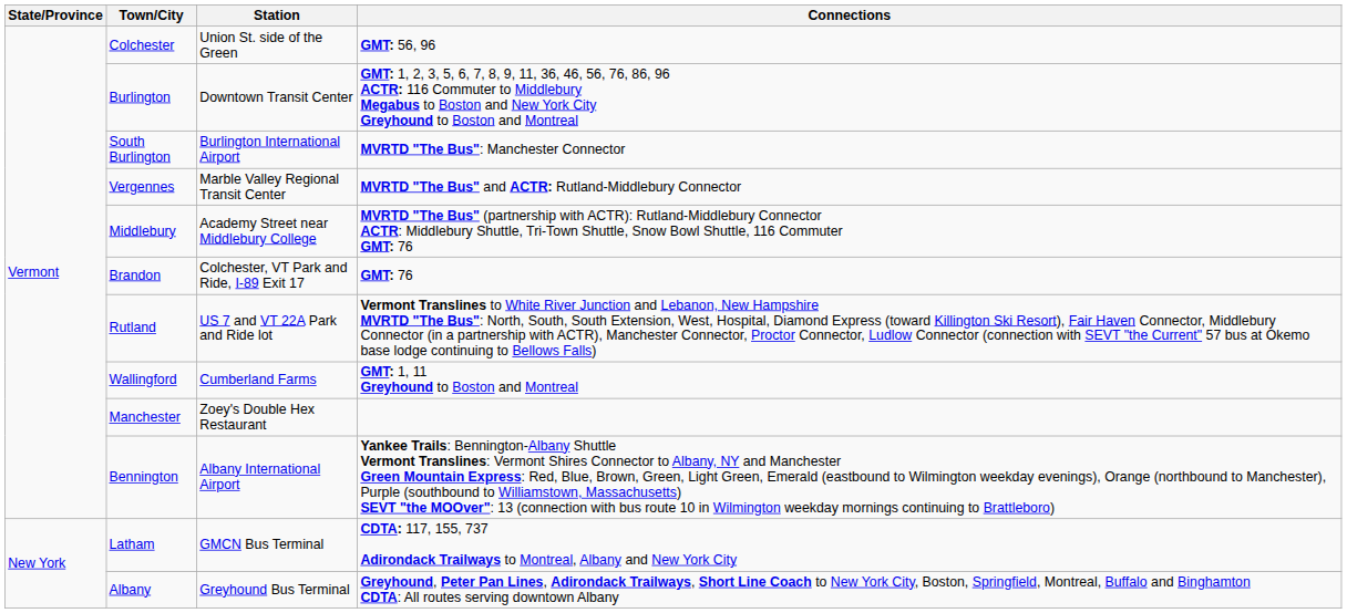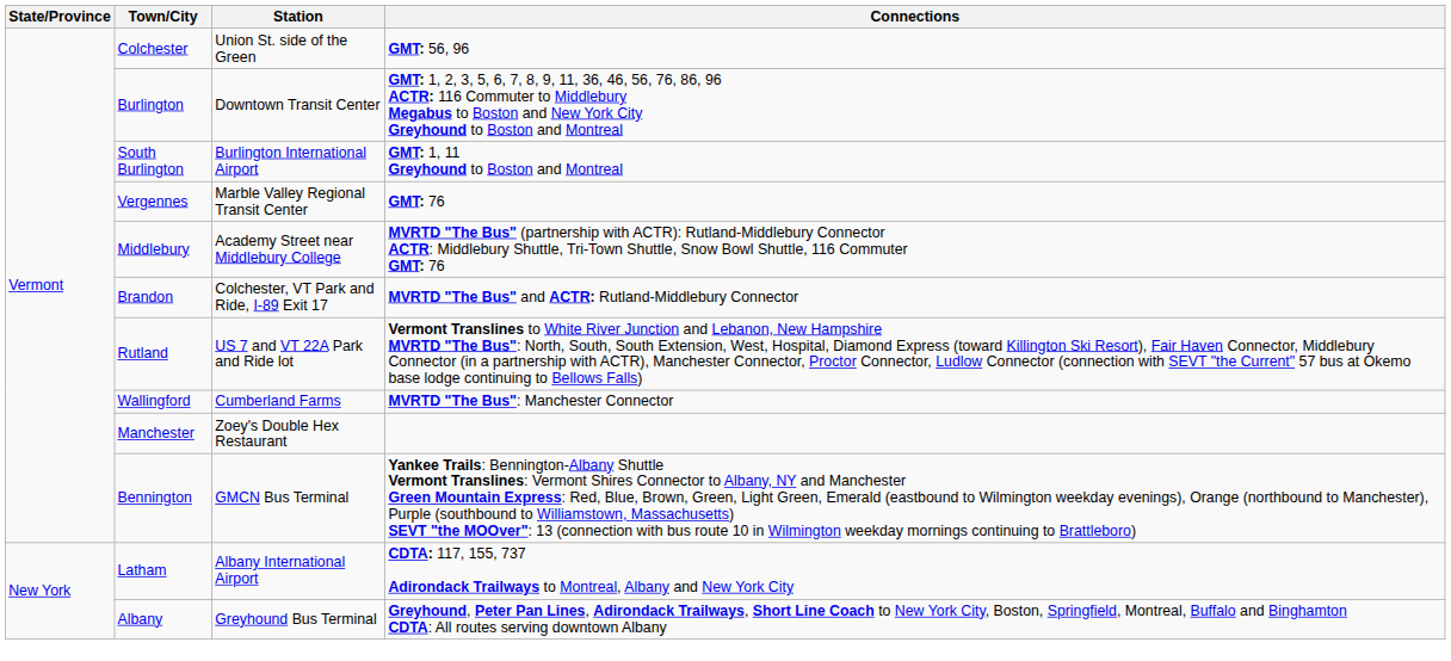 <table class="wikitable">
 <tr>
 <th>State/Province</th>
 <th>Town/City</th>
 <th>Station</th>
 <th>Connections</th>
 </tr>
 <tr>
 <td rowspan=10><a href='#'>Vermont</a></td>
 <td><a href='#'>Colchester</a></td>
 <td>Union St. side of the Green</td>
 <td><strong><a href='#'>GMT</a>:</strong> 56, 96<br></td>
 </tr>
 <tr>
 <td><a href='#'>Burlington</a></td>
 <td>Downtown Transit Center</td>
 <td><strong><a href='#'>GMT</a>:</strong> 1, 2, 3, 5, 6, 7, 8, 9, 11, 36, 46, 56, 76, 86, 96<br> <strong><a href='#'>ACTR</a>:</strong> 116 Commuter to <a href='#'>Middlebury</a><br> <strong><a href='#'>Megabus</a></strong> to <a href='#'>Boston</a> and <a href='#'>New York City</a><br> <strong><a href='#'>Greyhound</a></strong> to <a href='#'>Boston</a> and <a href='#'>Montreal</a></td>
 </tr>
 <tr>
 <td><a href='#'>South Burlington</a></td>
 <td><a href='#'>Burlington International Airport</a></td>
-<td><strong><a href='#'>MVRTD "The Bus"</a></strong>: Manchester Connector</td>
+<td><strong><a href='#'>GMT</a>:</strong> 1, 11<br> <strong><a href='#'>Greyhound</a></strong> to <a href='#'>Boston</a> and <a href='#'>Montreal</a></td>
 </tr>
 <tr>
 <td><a href='#'>Vergennes</a></td>
 <td>Marble Valley Regional Transit Center</td>
-<td><strong><a href='#'>MVRTD "The Bus"</a></strong> and <strong><a href='#'>ACTR</a>:</strong> Rutland-Middlebury Connector</td>
+<td><strong><a href='#'>GMT</a>:</strong> 76</td>
 </tr>
 <tr>
 <td><a href='#'>Middlebury</a></td>
 <td>Academy Street near <a href='#'>Middlebury College</a></td>
 <td><strong><a href='#'>MVRTD "The Bus"</a></strong> (partnership with ACTR): Rutland-Middlebury Connector<br> <strong><a href='#'>ACTR</a></strong>: Middlebury Shuttle, Tri-Town Shuttle, Snow Bowl Shuttle, 116 Commuter <br><strong><a href='#'>GMT</a>:</strong> 76</td>
 </tr>
 <tr>
 <td><a href='#'>Brandon</a></td>
 <td>Colchester, VT Park and Ride, <a href='#'>I-89</a> Exit 17</td>
-<td><strong><a href='#'>GMT</a>:</strong> 76</td>
+<td><strong><a href='#'>MVRTD "The Bus"</a></strong> and <strong><a href='#'>ACTR</a>:</strong> Rutland-Middlebury Connector</td>
 </tr>
 <tr>
 <td><a href='#'>Rutland</a></td>
 <td><a href='#'>US 7</a> and <a href='#'>VT 22A</a> Park and Ride lot</td>
 <td><strong>Vermont Translines</strong> to <a href='#'>White River Junction</a> and <a href='#'>Lebanon, New Hampshire</a><br> <strong><a href='#'>MVRTD "The Bus"</a></strong>: North, South, South Extension, West, Hospital, Diamond Express (toward <a href='#'>Killington Ski Resort</a>), <a href='#'>Fair Haven</a> Connector, Middlebury Connector (in a partnership with ACTR), Manchester Connector, <a href='#'>Proctor</a> Connector, <a href='#'>Ludlow</a> Connector (connection with <a href='#'>SEVT "the Current"</a> 57 bus at Okemo base lodge continuing to <a href='#'>Bellows Falls</a>)</td>
 </tr>
 <tr>
 <td><a href='#'>Wallingford</a></td>
 <td><a href='#'>Cumberland Farms</a></td>
-<td><strong><a href='#'>GMT</a>:</strong> 1, 11<br> <strong><a href='#'>Greyhound</a></strong> to <a href='#'>Boston</a> and <a href='#'>Montreal</a></td>
+<td><strong><a href='#'>MVRTD "The Bus"</a></strong>: Manchester Connector</td>
 </tr>
 <tr>
 <td><a href='#'>Manchester</a></td>
 <td>Zoey's Double Hex Restaurant</td>
 </tr>
 <tr>
 <td><a href='#'>Bennington</a></td>
-<td><a href='#'>Albany International Airport</a></td>
+<td><a href='#'>GMCN</a> Bus Terminal</td>
 <td><strong>Yankee Trails</strong>: Bennington-<a href='#'>Albany</a> Shuttle<br> <strong>Vermont Translines</strong>: Vermont Shires Connector to <a href='#'>Albany, NY</a> and Manchester<br> <strong><a href='#'>Green Mountain Express</a></strong>: Red, Blue, Brown, Green, Light Green, Emerald (eastbound to Wilmington weekday evenings), Orange (northbound to Manchester), Purple (southbound to <a href='#'>Williamstown, Massachusetts</a>)<br> <strong><a href='#'>SEVT "the MOOver"</a></strong>: 13 (connection with bus route 10 in <a href='#'>Wilmington</a> weekday mornings continuing to <a href='#'>Brattleboro</a>)</td>
 </tr>
 <tr>
 <td rowspan=2><a href='#'>New York</a></td>
 <td><a href='#'>Latham</a></td>
-<td><a href='#'>GMCN</a> Bus Terminal</td>
+<td><a href='#'>Albany International Airport</a></td>
 <td><strong><a href='#'>CDTA</a>:</strong> 117, 155, 737<br><br><strong><a href='#'>Adirondack Trailways</a></strong> to <a href='#'>Montreal</a>, <a href='#'>Albany</a> and <a href='#'>New York City</a></td>
 </tr>
 <tr>
 <td><a href='#'>Albany</a></td>
 <td><a href='#'>Greyhound</a> Bus Terminal</td>
 <td><strong><a href='#'>Greyhound</a></strong>, <strong><a href='#'>Peter Pan Lines</a></strong>, <strong><a href='#'>Adirondack Trailways</a></strong>, <strong><a href='#'>Short Line Coach</a></strong> to <a href='#'>New York City</a>, Boston, <a href='#'>Springfield</a>, Montreal, <a href='#'>Buffalo</a> and <a href='#'>Binghamton</a><br> <strong><a href='#'>CDTA</a></strong>: All routes serving downtown Albany</td>
 </tr>
 </table>
